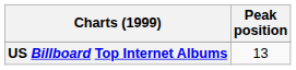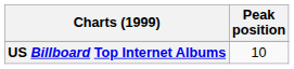 <table class="wikitable sortable plainrowheaders">
 <tr>
 <th>Charts (1999)</th>
 <th>Peak<br>position</th>
 </tr>
 <tr>
 </tr>
 <tr>
 </tr>
 <tr>
 </tr>
 <tr>
 </tr>
 <tr>
 </tr>
 <tr>
 </tr>
 <tr>
 </tr>
 <tr>
 </tr>
 <tr>
 <th scope="row">US <em><a href='#'>Billboard</a></em> <a href='#'>Top Internet Albums</a></th>
-<td style="text-align:center;">13</td>
+<td style="text-align:center;">10</td>
 </tr>
 </table>
